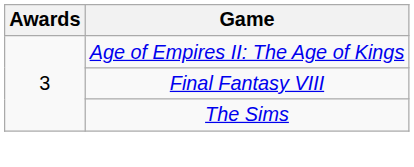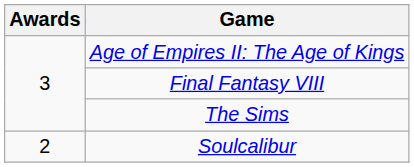 <table class="wikitable floatleft" rowspan="2" style="text-align:center;" background: #f6e39c;>
 <tr>
 <th scope="col" align="center">Awards</th>
 <th scope="col" align="center">Game</th>
 </tr>
 <tr>
 <td rowspan=3>3</td>
 <td><em><a href='#'>Age of Empires II: The Age of Kings</a></em></td>
 </tr>
 <tr>
 <td><em><a href='#'>Final Fantasy VIII</a></em></td>
 </tr>
 <tr>
 <td><em><a href='#'>The Sims</a></em></td>
 </tr>
+<tr>
+<td>2</td>
+<td><em><a href='#'>Soulcalibur</a></em></td>
+</tr>
 </table>
